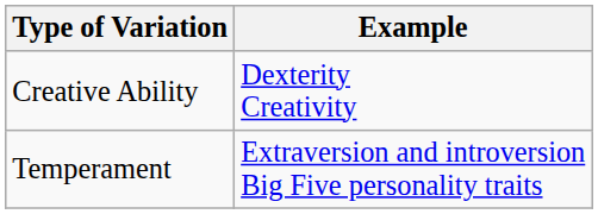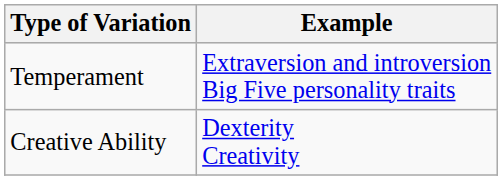 <table class="wikitable">
 <tr>
 <th>Type of Variation</th>
 <th>Example</th>
 </tr>
 <tr>
+<td>Temperament</td>
+<td><a href='#'>Extraversion and introversion</a><br><a href='#'>Big Five personality traits</a></td>
+</tr>
+<tr>
 <td>Creative Ability</td>
 <td><a href='#'>Dexterity</a><br><a href='#'>Creativity</a></td>
 </tr>
-<tr>
-<td>Temperament</td>
-<td><a href='#'>Extraversion and introversion</a><br><a href='#'>Big Five personality traits</a></td>
-</tr>
 </table>
